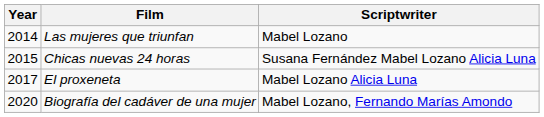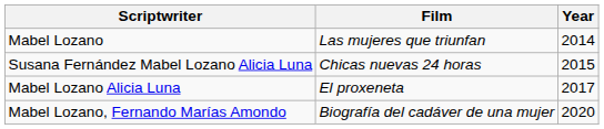 <table class="wikitable">
 <tr>
+<th>Scriptwriter</th>
+<th>Film</th>
 <th>Year</th>
-<th>Film</th>
-<th>Scriptwriter</th>
 </tr>
 <tr>
+<td>Mabel Lozano</td>
+<td><em>Las mujeres que triunfan</em></td>
 <td>2014</td>
-<td><em>Las mujeres que triunfan</em></td>
-<td>Mabel Lozano</td>
 </tr>
 <tr>
+<td>Susana Fernández Mabel Lozano <a href='#'>Alicia Luna</a></td>
+<td><em>Chicas nuevas 24 horas</em></td>
 <td>2015</td>
-<td><em>Chicas nuevas 24 horas</em></td>
-<td>Susana Fernández Mabel Lozano <a href='#'>Alicia Luna</a></td>
 </tr>
 <tr>
+<td>Mabel Lozano <a href='#'>Alicia Luna</a></td>
+<td><em>El proxeneta</em></td>
 <td>2017</td>
-<td><em>El proxeneta</em></td>
-<td>Mabel Lozano <a href='#'>Alicia Luna</a></td>
 </tr>
 <tr>
+<td>Mabel Lozano, <a href='#'>Fernando Marías Amondo</a></td>
+<td><em>Biografía del cadáver de una mujer</em></td>
 <td>2020</td>
-<td><em>Biografía del cadáver de una mujer</em></td>
-<td>Mabel Lozano, <a href='#'>Fernando Marías Amondo</a></td>
 </tr>
 </table>
